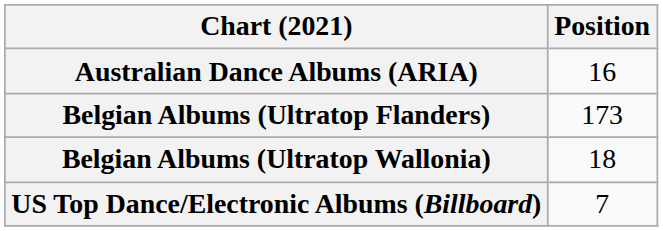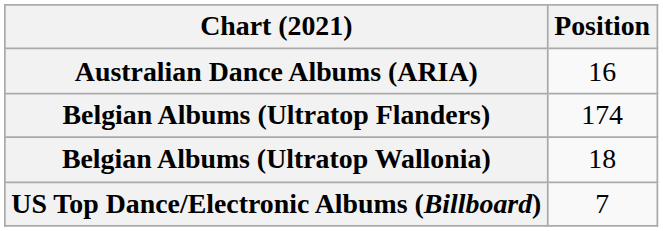 <table class="wikitable plainrowheaders sortable">
 <tr>
 <th>Chart (2021)</th>
 <th>Position</th>
 </tr>
 <tr>
 <th scope="row">Australian Dance Albums (ARIA)</th>
 <td style="text-align:center;">16</td>
 </tr>
 <tr>
 <th scope="row">Belgian Albums (Ultratop Flanders)</th>
-<td style="text-align:center;">173</td>
+<td style="text-align:center;">174</td>
 </tr>
 <tr>
 <th scope="row">Belgian Albums (Ultratop Wallonia)</th>
 <td style="text-align:center;">18</td>
 </tr>
 <tr>
 <th scope="row">US Top Dance/Electronic Albums (<em>Billboard</em>)</th>
 <td style="text-align:center;">7</td>
 </tr>
 </table>
